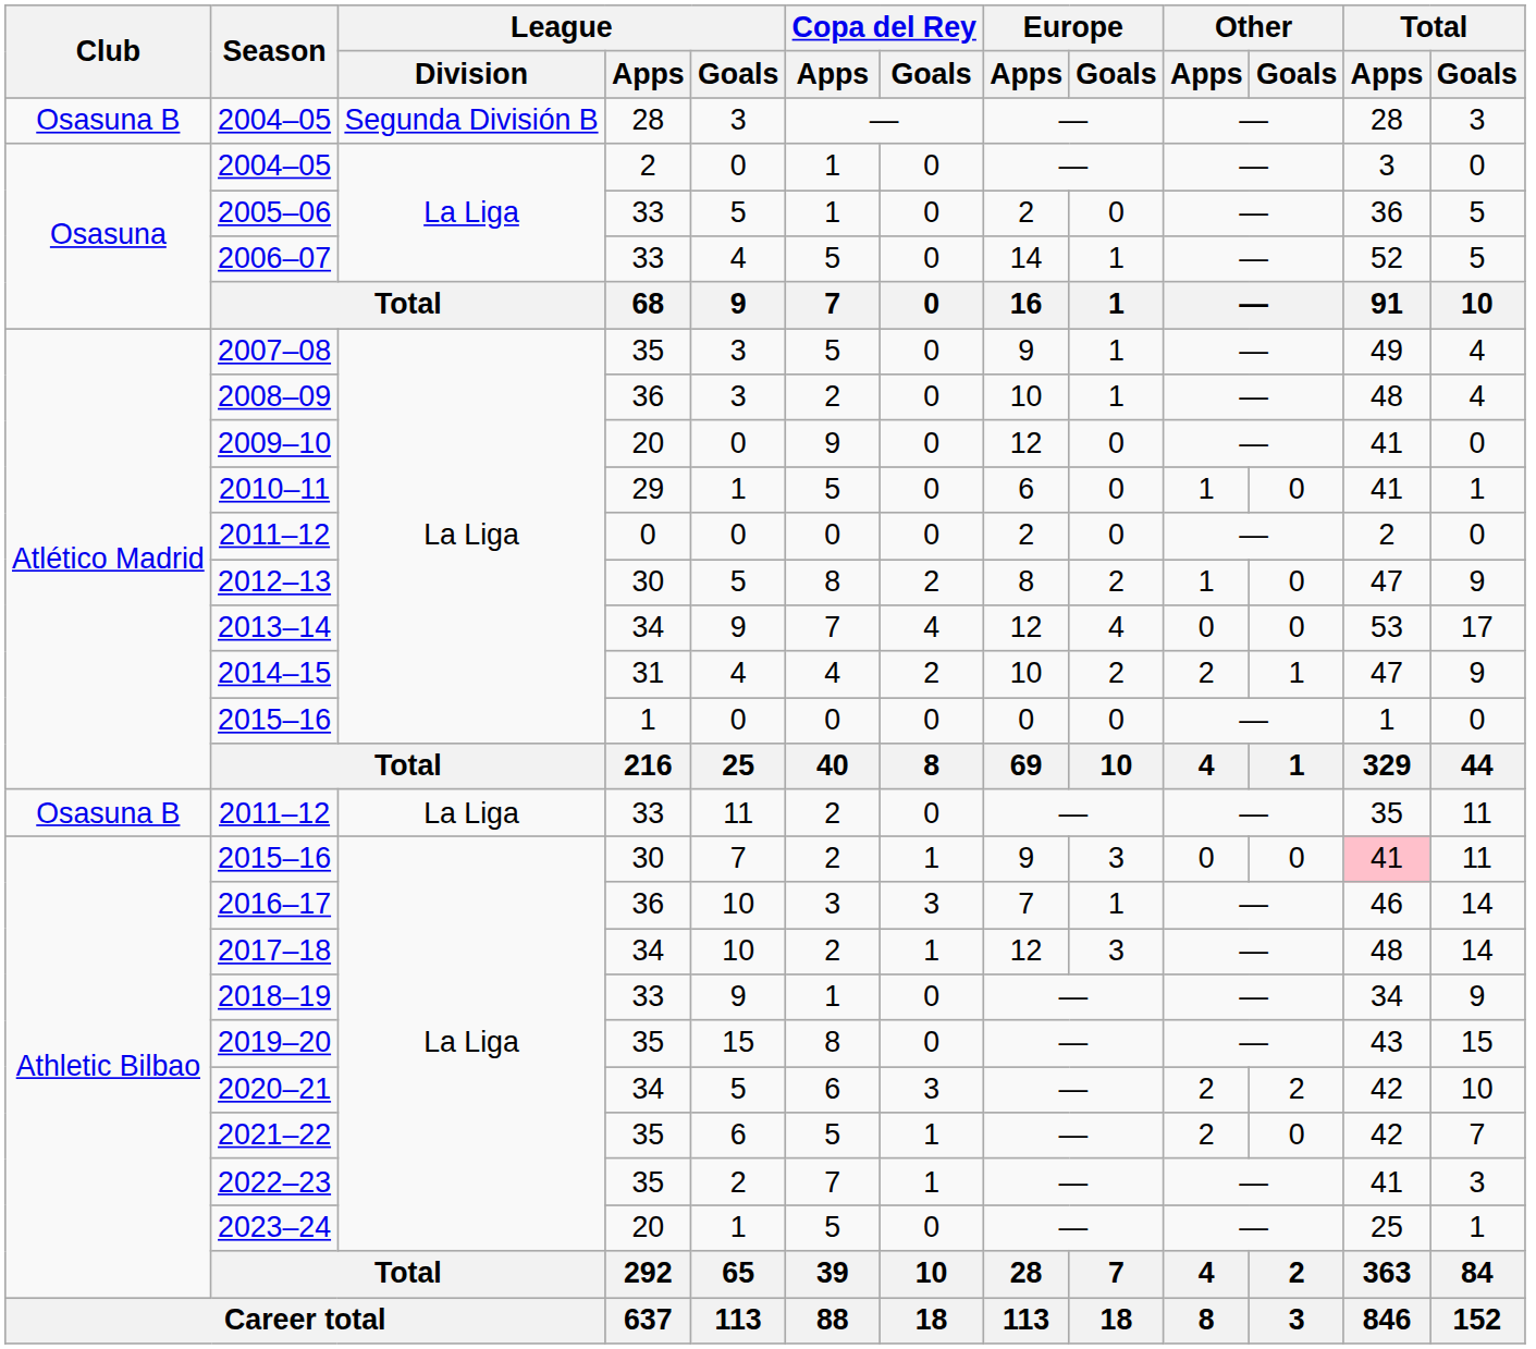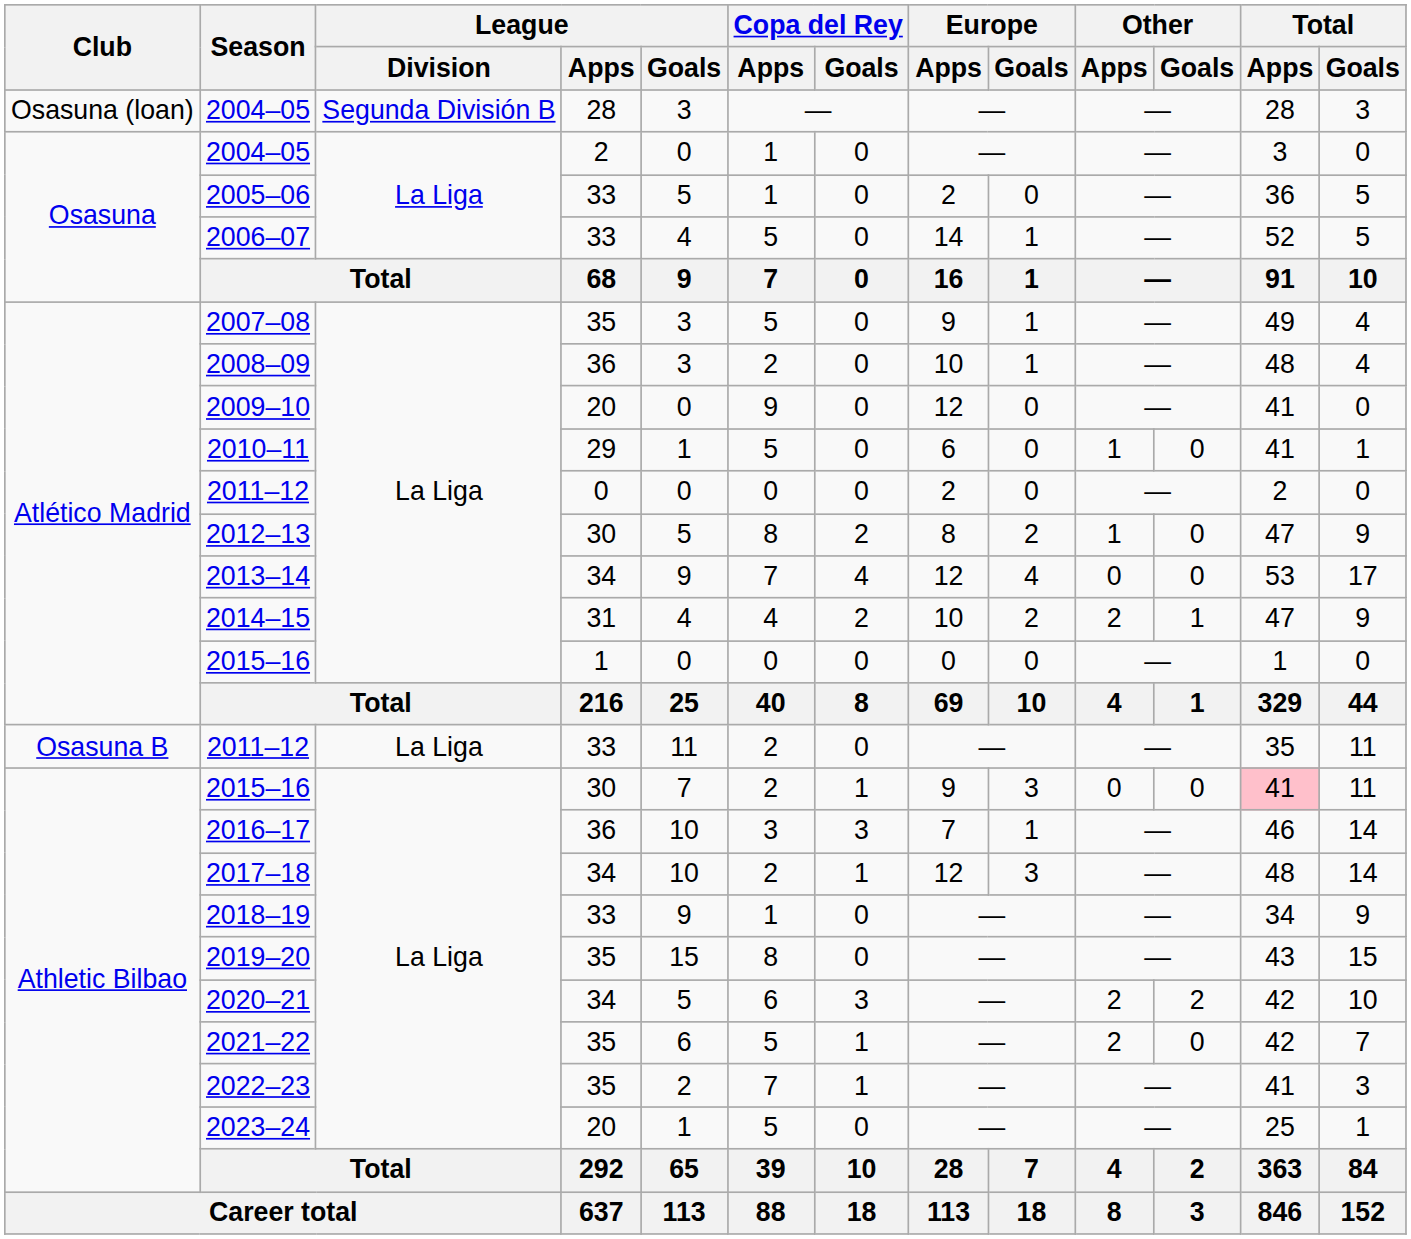 <table class="wikitable" style="text-align:center">
 <tr>
 <th rowspan="2">Club</th>
 <th rowspan="2">Season</th>
 <th colspan="3">League</th>
 <th colspan="2"><a href='#'>Copa del Rey</a></th>
 <th colspan="2">Europe</th>
 <th colspan="2">Other</th>
 <th colspan="2">Total</th>
 </tr>
 <tr>
 <th>Division</th>
 <th>Apps</th>
 <th>Goals</th>
 <th>Apps</th>
 <th>Goals</th>
 <th>Apps</th>
 <th>Goals</th>
 <th>Apps</th>
 <th>Goals</th>
 <th>Apps</th>
 <th>Goals</th>
 </tr>
 <tr>
-<td><a href='#'>Osasuna B</a></td>
+<td>Osasuna (loan)</td>
 <td><a href='#'>2004–05</a></td>
 <td><a href='#'>Segunda División B</a></td>
 <td>28</td>
 <td>3</td>
 <td colspan="2">—</td>
 <td colspan="2">—</td>
 <td colspan="2">—</td>
 <td>28</td>
 <td>3</td>
 </tr>
 <tr>
 <td rowspan="4"><a href='#'>Osasuna</a></td>
 <td><a href='#'>2004–05</a></td>
 <td rowspan="3"><a href='#'>La Liga</a></td>
 <td>2</td>
 <td>0</td>
 <td>1</td>
 <td>0</td>
 <td colspan="2">—</td>
 <td colspan="2">—</td>
 <td>3</td>
 <td>0</td>
 </tr>
 <tr>
 <td><a href='#'>2005–06</a></td>
 <td>33</td>
 <td>5</td>
 <td>1</td>
 <td>0</td>
 <td>2</td>
 <td>0</td>
 <td colspan="2">—</td>
 <td>36</td>
 <td>5</td>
 </tr>
 <tr>
 <td><a href='#'>2006–07</a></td>
 <td>33</td>
 <td>4</td>
 <td>5</td>
 <td>0</td>
 <td>14</td>
 <td>1</td>
 <td colspan="2">—</td>
 <td>52</td>
 <td>5</td>
 </tr>
 <tr>
 <th colspan="2">Total</th>
 <th>68</th>
 <th>9</th>
 <th>7</th>
 <th>0</th>
 <th>16</th>
 <th>1</th>
 <th colspan="2">—</th>
 <th>91</th>
 <th>10</th>
 </tr>
 <tr>
 <td rowspan="10"><a href='#'>Atlético Madrid</a></td>
 <td><a href='#'>2007–08</a></td>
 <td rowspan="9">La Liga</td>
 <td>35</td>
 <td>3</td>
 <td>5</td>
 <td>0</td>
 <td>9</td>
 <td>1</td>
 <td colspan="2">—</td>
 <td>49</td>
 <td>4</td>
 </tr>
 <tr>
 <td><a href='#'>2008–09</a></td>
 <td>36</td>
 <td>3</td>
 <td>2</td>
 <td>0</td>
 <td>10</td>
 <td>1</td>
 <td colspan="2">—</td>
 <td>48</td>
 <td>4</td>
 </tr>
 <tr>
 <td><a href='#'>2009–10</a></td>
 <td>20</td>
 <td>0</td>
 <td>9</td>
 <td>0</td>
 <td>12</td>
 <td>0</td>
 <td colspan="2">—</td>
 <td>41</td>
 <td>0</td>
 </tr>
 <tr>
 <td><a href='#'>2010–11</a></td>
 <td>29</td>
 <td>1</td>
 <td>5</td>
 <td>0</td>
 <td>6</td>
 <td>0</td>
 <td>1</td>
 <td>0</td>
 <td>41</td>
 <td>1</td>
 </tr>
 <tr>
 <td><a href='#'>2011–12</a></td>
 <td>0</td>
 <td>0</td>
 <td>0</td>
 <td>0</td>
 <td>2</td>
 <td>0</td>
 <td colspan="2">—</td>
 <td>2</td>
 <td>0</td>
 </tr>
 <tr>
 <td><a href='#'>2012–13</a></td>
 <td>30</td>
 <td>5</td>
 <td>8</td>
 <td>2</td>
 <td>8</td>
 <td>2</td>
 <td>1</td>
 <td>0</td>
 <td>47</td>
 <td>9</td>
 </tr>
 <tr>
 <td><a href='#'>2013–14</a></td>
 <td>34</td>
 <td>9</td>
 <td>7</td>
 <td>4</td>
 <td>12</td>
 <td>4</td>
 <td>0</td>
 <td>0</td>
 <td>53</td>
 <td>17</td>
 </tr>
 <tr>
 <td><a href='#'>2014–15</a></td>
 <td>31</td>
 <td>4</td>
 <td>4</td>
 <td>2</td>
 <td>10</td>
 <td>2</td>
 <td>2</td>
 <td>1</td>
 <td>47</td>
 <td>9</td>
 </tr>
 <tr>
 <td><a href='#'>2015–16</a></td>
 <td>1</td>
 <td>0</td>
 <td>0</td>
 <td>0</td>
 <td>0</td>
 <td>0</td>
 <td colspan="2">—</td>
 <td>1</td>
 <td>0</td>
 </tr>
 <tr>
 <th colspan="2">Total</th>
 <th>216</th>
 <th>25</th>
 <th>40</th>
 <th>8</th>
 <th>69</th>
 <th>10</th>
 <th>4</th>
 <th>1</th>
 <th>329</th>
 <th>44</th>
 </tr>
 <tr>
 <td><a href='#'>Osasuna B</a></td>
 <td><a href='#'>2011–12</a></td>
 <td>La Liga</td>
 <td>33</td>
 <td>11</td>
 <td>2</td>
 <td>0</td>
 <td colspan="2">—</td>
 <td colspan="2">—</td>
 <td>35</td>
 <td>11</td>
 </tr>
 <tr>
 <td rowspan="10"><a href='#'>Athletic Bilbao</a></td>
 <td><a href='#'>2015–16</a></td>
 <td rowspan="9">La Liga</td>
 <td>30</td>
 <td>7</td>
 <td>2</td>
 <td>1</td>
 <td>9</td>
 <td>3</td>
 <td>0</td>
 <td>0</td>
 <td style="background: pink;">41</td>
 <td>11</td>
 </tr>
 <tr>
 <td><a href='#'>2016–17</a></td>
 <td>36</td>
 <td>10</td>
 <td>3</td>
 <td>3</td>
 <td>7</td>
 <td>1</td>
 <td colspan="2">—</td>
 <td>46</td>
 <td>14</td>
 </tr>
 <tr>
 <td><a href='#'>2017–18</a></td>
 <td>34</td>
 <td>10</td>
 <td>2</td>
 <td>1</td>
 <td>12</td>
 <td>3</td>
 <td colspan="2">—</td>
 <td>48</td>
 <td>14</td>
 </tr>
 <tr>
 <td><a href='#'>2018–19</a></td>
 <td>33</td>
 <td>9</td>
 <td>1</td>
 <td>0</td>
 <td colspan="2">—</td>
 <td colspan="2">—</td>
 <td>34</td>
 <td>9</td>
 </tr>
 <tr>
 <td><a href='#'>2019–20</a></td>
 <td>35</td>
 <td>15</td>
 <td>8</td>
 <td>0</td>
 <td colspan="2">—</td>
 <td colspan="2">—</td>
 <td>43</td>
 <td>15</td>
 </tr>
 <tr>
 <td><a href='#'>2020–21</a></td>
 <td>34</td>
 <td>5</td>
 <td>6</td>
 <td>3</td>
 <td colspan="2">—</td>
 <td>2</td>
 <td>2</td>
 <td>42</td>
 <td>10</td>
 </tr>
 <tr>
 <td><a href='#'>2021–22</a></td>
 <td>35</td>
 <td>6</td>
 <td>5</td>
 <td>1</td>
 <td colspan="2">—</td>
 <td>2</td>
 <td>0</td>
 <td>42</td>
 <td>7</td>
 </tr>
 <tr>
 <td><a href='#'>2022–23</a></td>
 <td>35</td>
 <td>2</td>
 <td>7</td>
 <td>1</td>
 <td colspan="2">—</td>
 <td colspan="2">—</td>
 <td>41</td>
 <td>3</td>
 </tr>
 <tr>
 <td><a href='#'>2023–24</a></td>
 <td>20</td>
 <td>1</td>
 <td>5</td>
 <td>0</td>
 <td colspan="2">—</td>
 <td colspan="2">—</td>
 <td>25</td>
 <td>1</td>
 </tr>
 <tr>
 <th colspan="2">Total</th>
 <th>292</th>
 <th>65</th>
 <th>39</th>
 <th>10</th>
 <th>28</th>
 <th>7</th>
 <th>4</th>
 <th>2</th>
 <th>363</th>
 <th>84</th>
 </tr>
 <tr>
 <th colspan="3">Career total</th>
 <th>637</th>
 <th>113</th>
 <th>88</th>
 <th>18</th>
 <th>113</th>
 <th>18</th>
 <th>8</th>
 <th>3</th>
 <th>846</th>
 <th>152</th>
 </tr>
 </table>
